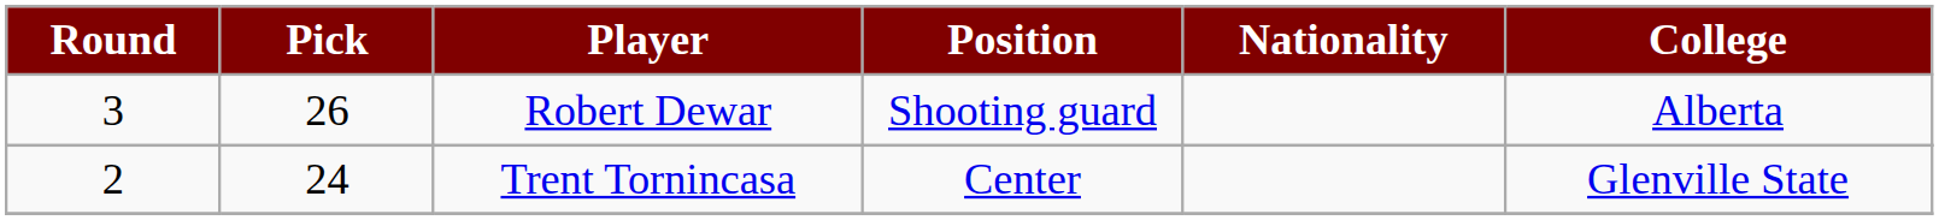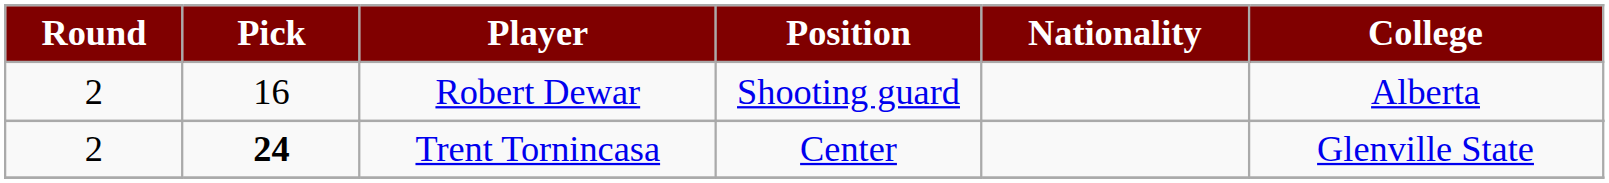 <table class="wikitable sortable sortable">
 <tr>
 <th style="background:maroon; color:#FFFFFF" width="10%">Round</th>
 <th style="background:maroon; color:#FFFFFF" width="10%">Pick</th>
 <th style="background:maroon; color:#FFFFFF" width="20%">Player</th>
 <th style="background:maroon; color:#FFFFFF" width="15%">Position</th>
 <th style="background:maroon; color:#FFFFFF" width="15%">Nationality</th>
 <th style="background:maroon; color:#FFFFFF" width="20%">College</th>
 </tr>
 <tr style="text-align: center">
-<td>3</td>
-<td>26</td>
+<td>2</td>
+<td>16</td>
 <td><a href='#'>Robert Dewar</a></td>
 <td><a href='#'>Shooting guard</a></td>
 <td></td>
 <td><a href='#'>Alberta</a></td>
 </tr>
 <tr style="text-align: center">
 </tr>
 <tr style="text-align: center">
 <td>2</td>
-<td>24</td>
+<td><strong>24</strong></td>
 <td><a href='#'>Trent Tornincasa</a></td>
 <td><a href='#'>Center</a></td>
 <td></td>
 <td><a href='#'>Glenville State</a></td>
 </tr>
 <tr style="text-align: center">
 </tr>
 </table>
